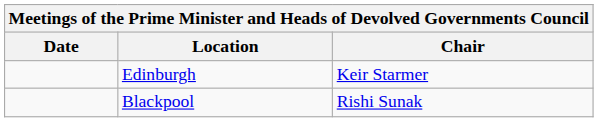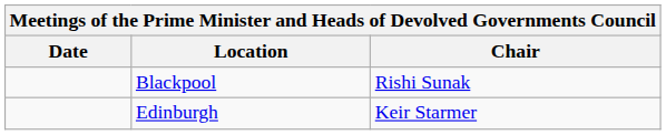 <table class="wikitable">
 <tr>
 <th colspan="3">Meetings of the Prime Minister and Heads of Devolved Governments Council</th>
 </tr>
 <tr>
 <th>Date</th>
 <th>Location</th>
 <th>Chair</th>
 </tr>
 <tr>
 <td></td>
+<td><a href='#'>Blackpool</a></td>
+<td><a href='#'>Rishi Sunak</a></td>
+</tr>
+<tr>
+<td></td>
 <td><a href='#'>Edinburgh</a></td>
 <td><a href='#'>Keir Starmer</a></td>
 </tr>
-<tr>
-<td></td>
-<td><a href='#'>Blackpool</a></td>
-<td><a href='#'>Rishi Sunak</a></td>
-</tr>
 </table>
